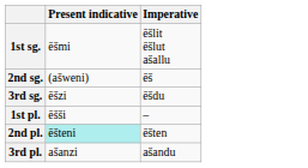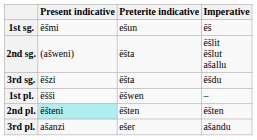 <table class=wikitable>
 <tr>
 <th> </th>
 <th>Present indicative</th>
+<th>Preterite indicative</th>
 <th>Imperative</th>
 </tr>
 <tr>
 <th>1st sg.</th>
 <td>ēšmi</td>
-<td>ēšlit<br>ēšlut<br>ašallu</td>
+<td>ešun</td>
+<td>ēš</td>
 </tr>
 <tr>
 <th>2nd sg.</th>
 <td>(ašweni)</td>
-<td>ēš</td>
+<td>ēšta</td>
+<td>ēšlit<br>ēšlut<br>ašallu</td>
 </tr>
 <tr>
 <th>3rd sg.</th>
 <td>ēšzi</td>
+<td>ēšta</td>
 <td>ēšdu</td>
 </tr>
 <tr>
 <th>1st pl.</th>
 <td>ēšši</td>
+<td>ēšwen</td>
 <td>–</td>
 </tr>
 <tr>
 <th>2nd pl.</th>
 <td style="background: paleturquoise;">ēšteni</td>
 <td>ēšten</td>
+<td>ēšten</td>
 </tr>
 <tr>
 <th>3rd pl.</th>
 <td>ašanzi</td>
+<td>ešer</td>
 <td>ašandu</td>
 </tr>
 </table>
